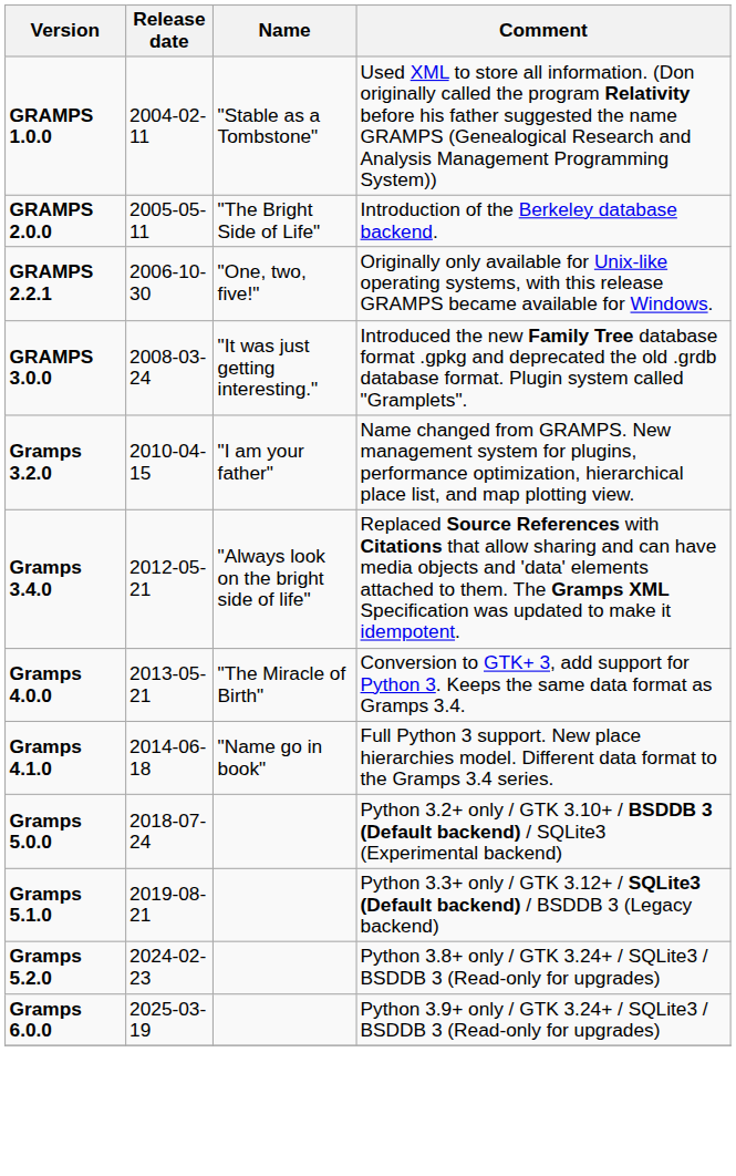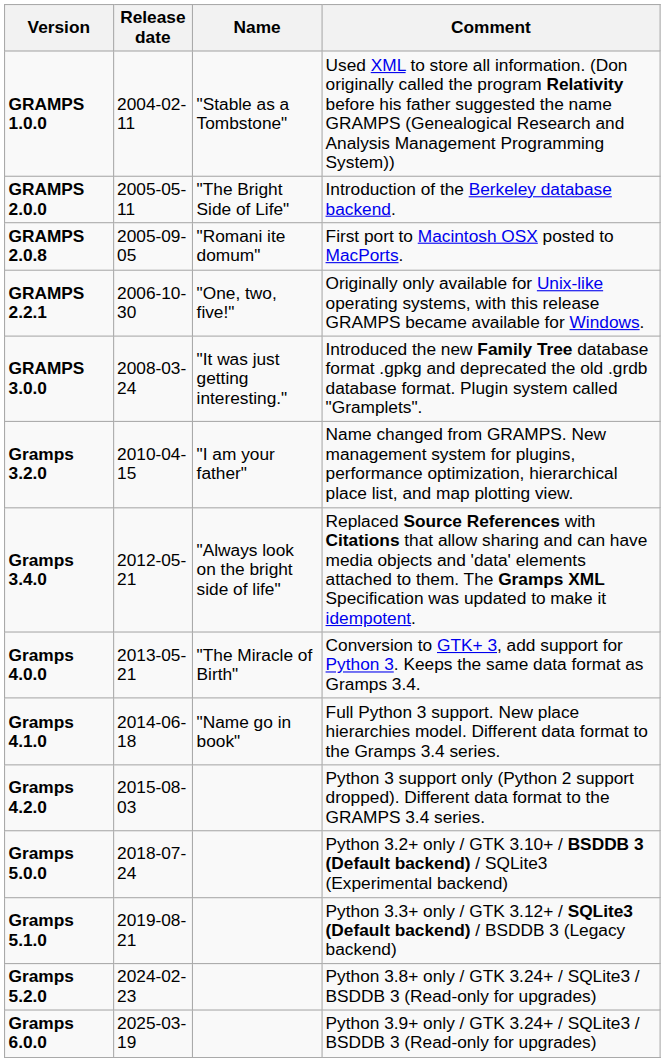 <table class="wikitable sortable">
 <tr>
 <th style="min-width:90px">Version</th>
 <th>Release date</th>
 <th>Name</th>
 <th>Comment</th>
 </tr>
 <tr>
 <td><strong>GRAMPS 1.0.0</strong></td>
 <td>2004-02-11</td>
 <td>"Stable as a Tombstone"</td>
 <td>Used <a href='#'>XML</a> to store all information. (Don originally called the program <strong>Relativity</strong> before his father suggested the name GRAMPS (Genealogical Research and Analysis Management Programming System))</td>
 </tr>
 <tr>
 <td><strong>GRAMPS 2.0.0</strong></td>
 <td>2005-05-11</td>
 <td>"The Bright Side of Life"</td>
 <td>Introduction of the <a href='#'>Berkeley database backend</a>.</td>
+</tr>
+<tr>
+<td><strong>GRAMPS 2.0.8</strong></td>
+<td>2005-09-05</td>
+<td>"Romani ite domum"</td>
+<td>First port to <a href='#'>Macintosh OSX</a> posted to <a href='#'>MacPorts</a>.</td>
 </tr>
 <tr>
 <td><strong>GRAMPS 2.2.1</strong></td>
 <td>2006-10-30</td>
 <td>"One, two, five!"</td>
 <td>Originally only available for <a href='#'>Unix-like</a> operating systems, with this release GRAMPS became available for <a href='#'>Windows</a>.</td>
 </tr>
 <tr>
 <td><strong>GRAMPS 3.0.0</strong></td>
 <td>2008-03-24</td>
 <td>"It was just getting interesting."</td>
 <td>Introduced the new <strong>Family Tree</strong> database format .gpkg and deprecated the old .grdb database format. Plugin system called "Gramplets".</td>
 </tr>
 <tr>
 <td><strong>Gramps 3.2.0</strong></td>
 <td>2010-04-15</td>
 <td>"I am your father"</td>
 <td>Name changed from GRAMPS. New management system for plugins, performance optimization, hierarchical place list, and map plotting view.</td>
 </tr>
 <tr>
 <td><strong>Gramps 3.4.0</strong></td>
 <td>2012-05-21</td>
 <td>"Always look on the bright side of life"</td>
 <td>Replaced <strong>Source References</strong> with <strong>Citations</strong> that allow sharing and can have media objects and 'data' elements attached to them. The <strong>Gramps XML</strong> Specification was updated to make it <a href='#'>idempotent</a>.</td>
 </tr>
 <tr>
 <td><strong>Gramps 4.0.0</strong></td>
 <td>2013-05-21</td>
 <td>"The Miracle of Birth"</td>
 <td>Conversion to <a href='#'>GTK+ 3</a>, add support for <a href='#'>Python 3</a>. Keeps the same data format as Gramps 3.4.</td>
 </tr>
 <tr>
 <td><strong>Gramps 4.1.0</strong></td>
 <td>2014-06-18</td>
 <td>"Name go in book"</td>
 <td>Full Python 3 support. New place hierarchies model. Different data format to the Gramps 3.4 series.</td>
 </tr>
 <tr>
+<td><strong>Gramps 4.2.0</strong></td>
+<td>2015-08-03</td>
+<td></td>
+<td>Python 3 support only (Python 2 support dropped). Different data format to the GRAMPS 3.4 series.</td>
+</tr>
+<tr>
 <td><strong>Gramps 5.0.0</strong></td>
 <td>2018-07-24</td>
 <td></td>
 <td>Python 3.2+ only / GTK 3.10+ / <strong>BSDDB 3 (Default backend)</strong> / SQLite3 (Experimental backend)</td>
 </tr>
 <tr>
 <td><strong>Gramps 5.1.0</strong></td>
 <td>2019-08-21</td>
 <td></td>
 <td>Python 3.3+ only / GTK 3.12+ / <strong>SQLite3 (Default backend)</strong> / BSDDB 3 (Legacy backend)</td>
 </tr>
 <tr>
 <td><strong>Gramps 5.2.0</strong></td>
 <td>2024-02-23</td>
 <td></td>
 <td>Python 3.8+ only / GTK 3.24+ / SQLite3 / BSDDB 3 (Read-only for upgrades)</td>
 </tr>
 <tr>
 <td><strong>Gramps 6.0.0</strong></td>
 <td>2025-03-19</td>
 <td></td>
 <td>Python 3.9+ only / GTK 3.24+ / SQLite3 / BSDDB 3 (Read-only for upgrades)</td>
 </tr>
 <tr>
 </tr>
 </table>
